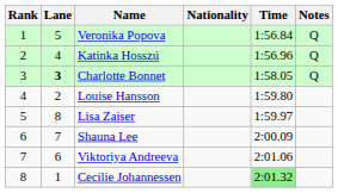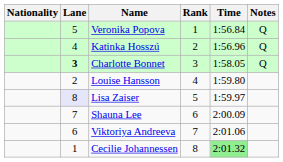 <table class="wikitable sortable" style="text-align:center">
 <tr>
-<th>Rank</th>
+<th>Nationality</th>
 <th>Lane</th>
 <th>Name</th>
-<th>Nationality</th>
+<th>Rank</th>
 <th>Time</th>
 <th>Notes</th>
 </tr>
 <tr bgcolor=ccffcc>
-<td>1</td>
+<td align=left></td>
 <td>5</td>
 <td align=left><a href='#'>Veronika Popova</a></td>
-<td align=left></td>
+<td>1</td>
 <td>1:56.84</td>
 <td>Q</td>
 </tr>
 <tr bgcolor=ccffcc>
-<td>2</td>
+<td align=left></td>
 <td>4</td>
 <td align=left><a href='#'>Katinka Hosszú</a></td>
-<td align=left></td>
+<td>2</td>
 <td>1:56.96</td>
 <td>Q</td>
 </tr>
 <tr bgcolor=ccffcc>
-<td>3</td>
+<td align=left></td>
 <td><strong>3</strong></td>
 <td align=left><a href='#'>Charlotte Bonnet</a></td>
-<td align=left></td>
+<td>3</td>
 <td>1:58.05</td>
 <td>Q</td>
 </tr>
 <tr>
-<td>4</td>
+<td align=left></td>
 <td>2</td>
 <td align=left><a href='#'>Louise Hansson</a></td>
-<td align=left></td>
+<td>4</td>
 <td>1:59.80</td>
 <td></td>
 </tr>
 <tr>
+<td align=left></td>
+<td style="background: lavender;">8</td>
+<td align=left><a href='#'>Lisa Zaiser</a></td>
 <td>5</td>
-<td>8</td>
-<td align=left><a href='#'>Lisa Zaiser</a></td>
-<td align=left></td>
 <td>1:59.97</td>
 <td></td>
 </tr>
 <tr>
-<td>6</td>
+<td align=left></td>
 <td>7</td>
 <td align=left><a href='#'>Shauna Lee</a></td>
-<td align=left></td>
+<td>6</td>
 <td>2:00.09</td>
 <td></td>
 </tr>
 <tr>
-<td>7</td>
+<td align=left></td>
 <td>6</td>
 <td align=left><a href='#'>Viktoriya Andreeva</a></td>
-<td align=left></td>
+<td>7</td>
 <td>2:01.06</td>
 <td></td>
 </tr>
 <tr>
-<td>8</td>
+<td align=left></td>
 <td>1</td>
 <td align=left><a href='#'>Cecilie Johannessen</a></td>
-<td align=left></td>
+<td>8</td>
 <td style="background: lightgreen;">2:01.32</td>
 <td></td>
 </tr>
 </table>
